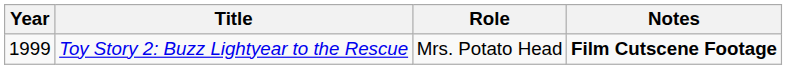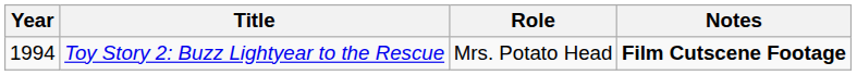 <table class="wikitable sortable">
 <tr>
 <th>Year</th>
 <th>Title</th>
 <th>Role</th>
 <th class="unsortable">Notes</th>
 </tr>
 <tr>
-<td>1999</td>
+<td>1994</td>
 <td><em><a href='#'>Toy Story 2: Buzz Lightyear to the Rescue</a></em></td>
 <td>Mrs. Potato Head</td>
 <td><strong>Film Cutscene Footage</strong></td>
 </tr>
 </table>
